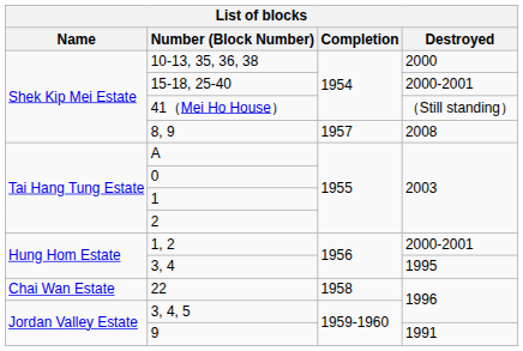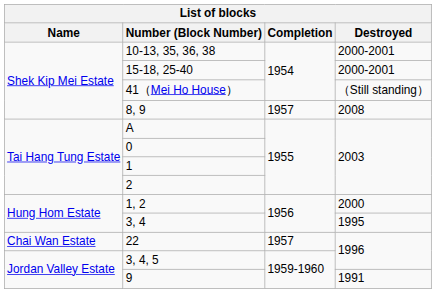 <table class="wikitable mw-collapsible mw-collapsed">
 <tr>
 <th colspan= 4>List of blocks</th>
 </tr>
 <tr>
 <th>Name</th>
 <th>Number (Block Number)</th>
 <th>Completion</th>
 <th>Destroyed</th>
 </tr>
 <tr>
 <td rowspan=4><a href='#'>Shek Kip Mei Estate</a></td>
 <td>10-13, 35, 36, 38</td>
 <td rowspan=3>1954</td>
-<td>2000</td>
+<td>2000-2001</td>
 </tr>
 <tr>
 <td>15-18, 25-40</td>
 <td>2000-2001</td>
 </tr>
 <tr>
 <td>41（<a href='#'>Mei Ho House</a>）</td>
 <td>（Still standing）</td>
 </tr>
 <tr>
 <td>8, 9</td>
 <td>1957</td>
 <td>2008</td>
 </tr>
 <tr>
 <td rowspan=4><a href='#'>Tai Hang Tung Estate</a></td>
 <td>A</td>
 <td rowspan=4>1955</td>
 <td rowspan=4>2003</td>
 </tr>
 <tr>
 <td>0</td>
 </tr>
 <tr>
 <td>1</td>
 </tr>
 <tr>
 <td>2</td>
 </tr>
 <tr>
 <td rowspan=2><a href='#'>Hung Hom Estate</a></td>
 <td>1, 2</td>
 <td rowspan=2>1956</td>
-<td>2000-2001</td>
+<td>2000</td>
 </tr>
 <tr>
 <td>3, 4</td>
 <td>1995</td>
 </tr>
 <tr>
 <td><a href='#'>Chai Wan Estate</a></td>
 <td>22</td>
-<td>1958</td>
+<td>1957</td>
 <td rowspan=2>1996</td>
 </tr>
 <tr>
 <td rowspan=2><a href='#'>Jordan Valley Estate</a></td>
 <td>3, 4, 5</td>
 <td rowspan=2>1959-1960</td>
 </tr>
 <tr>
 <td>9</td>
 <td>1991</td>
 </tr>
 </table>
